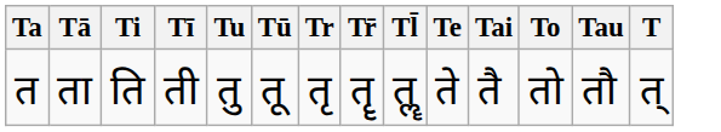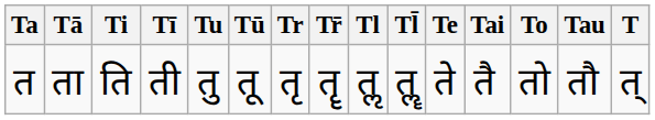 <table class="wikitable">
 <tr>
 <th>Ta</th>
 <th>Tā</th>
 <th>Ti</th>
 <th>Tī</th>
 <th>Tu</th>
 <th>Tū</th>
 <th>Tr</th>
 <th>Tr̄</th>
+<th>Tl</th>
 <th>Tl̄</th>
 <th>Te</th>
 <th>Tai</th>
 <th>To</th>
 <th>Tau</th>
 <th>T</th>
 </tr>
 <tr style="font-size: 150%;">
 <td>त</td>
 <td>ता</td>
 <td>ति</td>
 <td>ती</td>
 <td>तु</td>
 <td>तू</td>
 <td>तृ</td>
 <td>तॄ</td>
+<td>तॢ</td>
 <td>तॣ</td>
 <td>ते</td>
 <td>तै</td>
 <td>तो</td>
 <td>तौ</td>
 <td>त्</td>
 </tr>
 </table>
